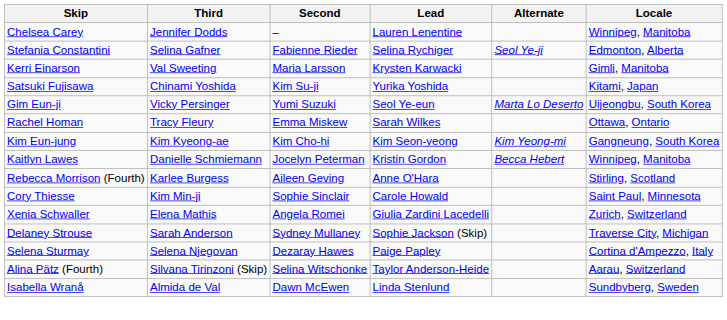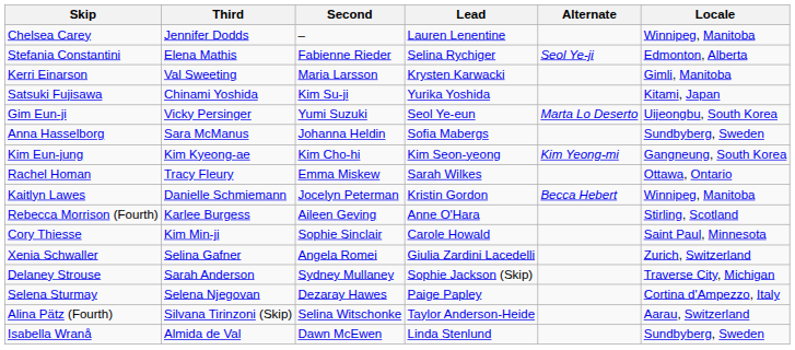 <table class=wikitable>
 <tr>
 <th scope="col">Skip</th>
 <th scope="col">Third</th>
 <th scope="col">Second</th>
 <th scope="col">Lead</th>
 <th scope="col">Alternate</th>
 <th scope="col">Locale</th>
 </tr>
 <tr>
 <td><a href='#'>Chelsea Carey</a></td>
 <td><a href='#'>Jennifer Dodds</a></td>
 <td>–</td>
 <td><a href='#'>Lauren Lenentine</a></td>
 <td></td>
 <td> <a href='#'>Winnipeg</a>, <a href='#'>Manitoba</a></td>
 </tr>
 <tr>
 <td><a href='#'>Stefania Constantini</a></td>
-<td><a href='#'>Selina Gafner</a></td>
+<td><a href='#'>Elena Mathis</a></td>
 <td><a href='#'>Fabienne Rieder</a></td>
 <td><a href='#'>Selina Rychiger</a></td>
 <td><em><a href='#'>Seol Ye-ji</a></em></td>
 <td> <a href='#'>Edmonton</a>, <a href='#'>Alberta</a></td>
 </tr>
 <tr>
 <td><a href='#'>Kerri Einarson</a></td>
 <td><a href='#'>Val Sweeting</a></td>
 <td><a href='#'>Maria Larsson</a></td>
 <td><a href='#'>Krysten Karwacki</a></td>
 <td></td>
 <td> <a href='#'>Gimli</a>, <a href='#'>Manitoba</a></td>
 </tr>
 <tr>
 <td><a href='#'>Satsuki Fujisawa</a></td>
 <td><a href='#'>Chinami Yoshida</a></td>
 <td><a href='#'>Kim Su-ji</a></td>
 <td><a href='#'>Yurika Yoshida</a></td>
 <td></td>
 <td> <a href='#'>Kitami</a>, <a href='#'>Japan</a></td>
 </tr>
 <tr>
 <td><a href='#'>Gim Eun-ji</a></td>
 <td><a href='#'>Vicky Persinger</a></td>
 <td><a href='#'>Yumi Suzuki</a></td>
 <td><a href='#'>Seol Ye-eun</a></td>
 <td><em><a href='#'>Marta Lo Deserto</a></em></td>
 <td> <a href='#'>Uijeongbu</a>, <a href='#'>South Korea</a></td>
 </tr>
 <tr>
-<td><a href='#'>Rachel Homan</a></td>
-<td><a href='#'>Tracy Fleury</a></td>
-<td><a href='#'>Emma Miskew</a></td>
-<td><a href='#'>Sarah Wilkes</a></td>
+<td><a href='#'>Anna Hasselborg</a></td>
+<td><a href='#'>Sara McManus</a></td>
+<td><a href='#'>Johanna Heldin</a></td>
+<td><a href='#'>Sofia Mabergs</a></td>
 <td></td>
-<td> <a href='#'>Ottawa</a>, <a href='#'>Ontario</a></td>
+<td> <a href='#'>Sundbyberg</a>, <a href='#'>Sweden</a></td>
 </tr>
 <tr>
 <td><a href='#'>Kim Eun-jung</a></td>
 <td><a href='#'>Kim Kyeong-ae</a></td>
 <td><a href='#'>Kim Cho-hi</a></td>
 <td><a href='#'>Kim Seon-yeong</a></td>
 <td><em><a href='#'>Kim Yeong-mi</a></em></td>
 <td> <a href='#'>Gangneung</a>, <a href='#'>South Korea</a></td>
+</tr>
+<tr>
+<td><a href='#'>Rachel Homan</a></td>
+<td><a href='#'>Tracy Fleury</a></td>
+<td><a href='#'>Emma Miskew</a></td>
+<td><a href='#'>Sarah Wilkes</a></td>
+<td></td>
+<td> <a href='#'>Ottawa</a>, <a href='#'>Ontario</a></td>
 </tr>
 <tr>
 <td><a href='#'>Kaitlyn Lawes</a></td>
 <td><a href='#'>Danielle Schmiemann</a></td>
 <td><a href='#'>Jocelyn Peterman</a></td>
 <td><a href='#'>Kristin Gordon</a></td>
 <td><em><a href='#'>Becca Hebert</a></em></td>
 <td> <a href='#'>Winnipeg</a>, <a href='#'>Manitoba</a></td>
 </tr>
 <tr>
 <td><a href='#'>Rebecca Morrison</a> (Fourth)</td>
 <td><a href='#'>Karlee Burgess</a></td>
 <td><a href='#'>Aileen Geving</a></td>
 <td><a href='#'>Anne O'Hara</a></td>
 <td></td>
 <td> <a href='#'>Stirling</a>, <a href='#'>Scotland</a></td>
 </tr>
 <tr>
 <td><a href='#'>Cory Thiesse</a></td>
 <td><a href='#'>Kim Min-ji</a></td>
 <td><a href='#'>Sophie Sinclair</a></td>
 <td><a href='#'>Carole Howald</a></td>
 <td></td>
 <td> <a href='#'>Saint Paul</a>, <a href='#'>Minnesota</a></td>
 </tr>
 <tr>
 <td><a href='#'>Xenia Schwaller</a></td>
-<td><a href='#'>Elena Mathis</a></td>
+<td><a href='#'>Selina Gafner</a></td>
 <td><a href='#'>Angela Romei</a></td>
 <td><a href='#'>Giulia Zardini Lacedelli</a></td>
 <td></td>
 <td> <a href='#'>Zurich</a>, <a href='#'>Switzerland</a></td>
 </tr>
 <tr>
 <td><a href='#'>Delaney Strouse</a></td>
 <td><a href='#'>Sarah Anderson</a></td>
 <td><a href='#'>Sydney Mullaney</a></td>
 <td><a href='#'>Sophie Jackson</a> (Skip)</td>
 <td></td>
 <td> <a href='#'>Traverse City</a>, <a href='#'>Michigan</a></td>
 </tr>
 <tr>
 <td><a href='#'>Selena Sturmay</a></td>
 <td><a href='#'>Selena Njegovan</a></td>
 <td><a href='#'>Dezaray Hawes</a></td>
 <td><a href='#'>Paige Papley</a></td>
 <td></td>
 <td> <a href='#'>Cortina d'Ampezzo</a>, <a href='#'>Italy</a></td>
 </tr>
 <tr>
 <td><a href='#'>Alina Pätz</a> (Fourth)</td>
 <td><a href='#'>Silvana Tirinzoni</a> (Skip)</td>
 <td><a href='#'>Selina Witschonke</a></td>
 <td><a href='#'>Taylor Anderson-Heide</a></td>
 <td></td>
 <td> <a href='#'>Aarau</a>, <a href='#'>Switzerland</a></td>
 </tr>
 <tr>
 <td><a href='#'>Isabella Wranå</a></td>
 <td><a href='#'>Almida de Val</a></td>
 <td><a href='#'>Dawn McEwen</a></td>
 <td><a href='#'>Linda Stenlund</a></td>
 <td></td>
 <td> <a href='#'>Sundbyberg</a>, <a href='#'>Sweden</a></td>
 </tr>
 </table>
